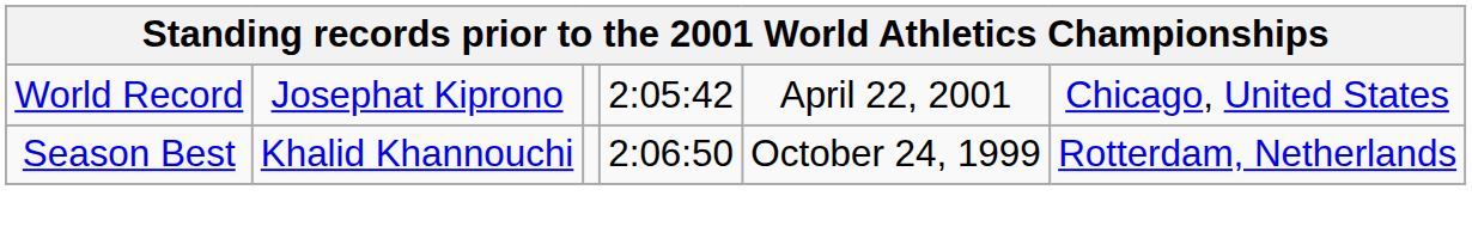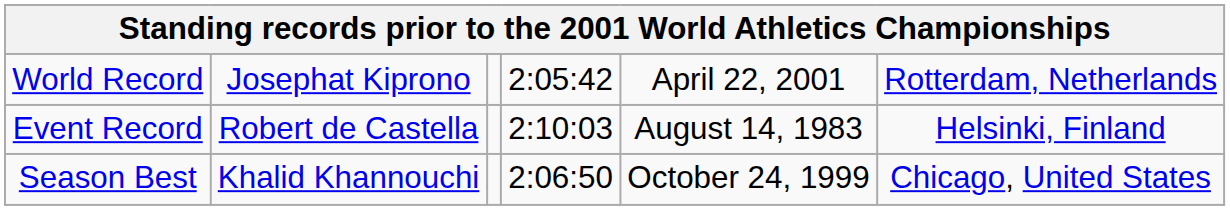 <table class="wikitable" style=" text-align:center;">
 <tr>
 <th colspan="6">Standing records prior to the 2001 World Athletics Championships</th>
 </tr>
 <tr>
 <td><a href='#'>World Record</a></td>
 <td><a href='#'>Josephat Kiprono</a></td>
 <td align=left></td>
 <td>2:05:42</td>
 <td>April 22, 2001</td>
-<td> <a href='#'>Chicago</a>, <a href='#'>United States</a></td>
+<td> <a href='#'>Rotterdam, Netherlands</a></td>
+</tr>
+<tr>
+<td><a href='#'>Event Record</a></td>
+<td><a href='#'>Robert de Castella</a></td>
+<td align=left></td>
+<td>2:10:03</td>
+<td>August 14, 1983</td>
+<td> <a href='#'>Helsinki, Finland</a></td>
 </tr>
 <tr>
 <td><a href='#'>Season Best</a></td>
 <td><a href='#'>Khalid Khannouchi</a></td>
 <td align=left></td>
 <td>2:06:50</td>
 <td>October 24, 1999</td>
-<td> <a href='#'>Rotterdam, Netherlands</a></td>
+<td> <a href='#'>Chicago</a>, <a href='#'>United States</a></td>
 </tr>
 </table>
